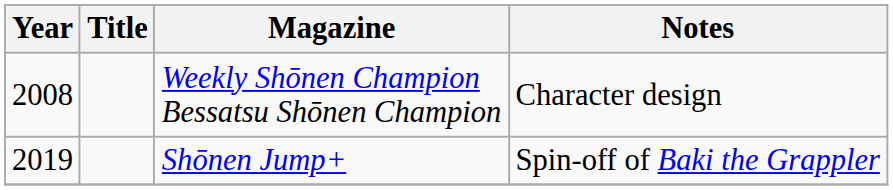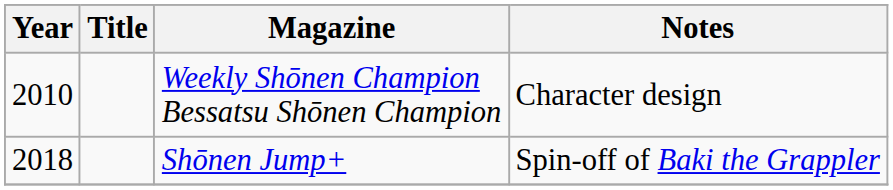 <table class="wikitable">
 <tr>
 <th>Year</th>
 <th>Title</th>
 <th>Magazine</th>
 <th>Notes</th>
 </tr>
 <tr>
-<td>2008</td>
+<td>2010</td>
 <td></td>
 <td><em><a href='#'>Weekly Shōnen Champion</a></em><br><em>Bessatsu Shōnen Champion</em></td>
 <td>Character design</td>
 </tr>
 <tr>
-<td>2019</td>
+<td>2018</td>
 <td></td>
 <td><em><a href='#'>Shōnen Jump+</a></em></td>
 <td>Spin-off of <em><a href='#'>Baki the Grappler</a></em></td>
 </tr>
 <tr>
 </tr>
 </table>
